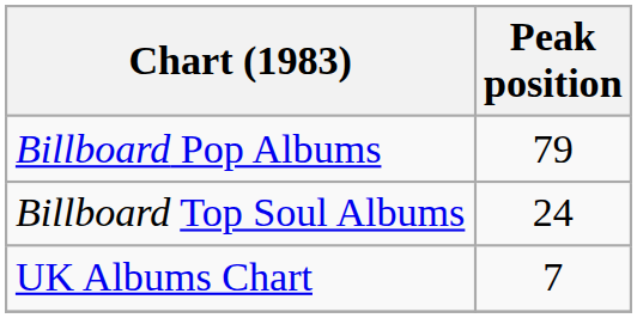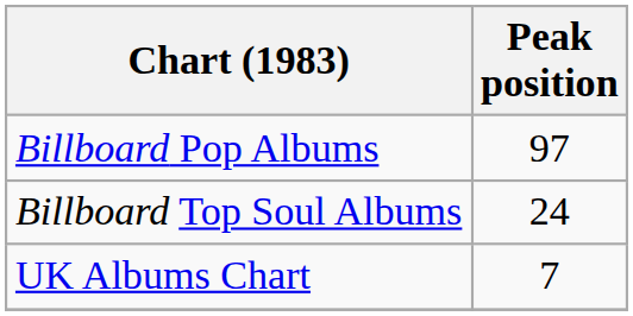 <table class="wikitable">
 <tr>
 <th>Chart (1983)</th>
 <th>Peak<br>position</th>
 </tr>
 <tr>
 <td><a href='#'><em>Billboard</em> Pop Albums</a></td>
-<td align=center>79</td>
+<td align=center>97</td>
 </tr>
 <tr>
 <td><em>Billboard</em> <a href='#'>Top Soul Albums</a></td>
 <td align=center>24</td>
 </tr>
 <tr>
 <td><a href='#'>UK Albums Chart</a></td>
 <td align=center>7</td>
 </tr>
 <tr>
 </tr>
 </table>
